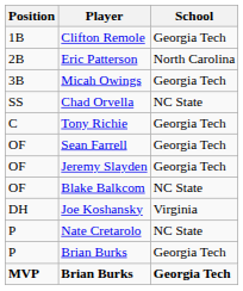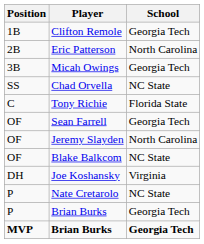 <table class="wikitable">
 <tr>
 <th>Position</th>
 <th>Player</th>
 <th>School</th>
 </tr>
 <tr>
 <td>1B</td>
 <td><a href='#'>Clifton Remole</a></td>
 <td>Georgia Tech</td>
 </tr>
 <tr>
 <td>2B</td>
 <td><a href='#'>Eric Patterson</a></td>
 <td>North Carolina</td>
 </tr>
 <tr>
 <td>3B</td>
 <td><a href='#'>Micah Owings</a></td>
 <td>Georgia Tech</td>
 </tr>
 <tr>
 <td>SS</td>
 <td><a href='#'>Chad Orvella</a></td>
 <td>NC State</td>
 </tr>
 <tr>
 <td>C</td>
 <td><a href='#'>Tony Richie</a></td>
-<td>Georgia Tech</td>
+<td>Florida State</td>
 </tr>
 <tr>
 <td>OF</td>
 <td><a href='#'>Sean Farrell</a></td>
 <td>Georgia Tech</td>
 </tr>
 <tr>
 <td>OF</td>
 <td><a href='#'>Jeremy Slayden</a></td>
-<td>Georgia Tech</td>
+<td>North Carolina</td>
 </tr>
 <tr>
 <td>OF</td>
 <td><a href='#'>Blake Balkcom</a></td>
 <td>NC State</td>
 </tr>
 <tr>
 <td>DH</td>
 <td><a href='#'>Joe Koshansky</a></td>
 <td>Virginia</td>
 </tr>
 <tr>
 <td>P</td>
 <td><a href='#'>Nate Cretarolo</a></td>
 <td>NC State</td>
 </tr>
 <tr>
 <td>P</td>
 <td><a href='#'>Brian Burks</a></td>
 <td>Georgia Tech</td>
 </tr>
 <tr>
 <td><strong>MVP</strong></td>
 <td><strong>Brian Burks</strong></td>
 <td><strong>Georgia Tech</strong></td>
 </tr>
 </table>
